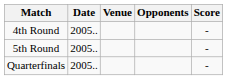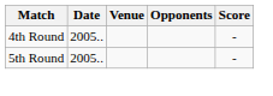 <table class="wikitable" style="text-align:center;">
 <tr>
 <th>Match</th>
 <th>Date</th>
 <th>Venue</th>
 <th>Opponents</th>
 <th>Score</th>
 </tr>
 <tr>
 <td>4th Round</td>
 <td>2005..</td>
 <td><a href='#'></a></td>
 <td><a href='#'></a></td>
 <td>-</td>
 </tr>
 <tr>
 <td>5th Round</td>
 <td>2005..</td>
 <td><a href='#'></a></td>
 <td><a href='#'></a></td>
 <td>-</td>
 </tr>
-<tr>
-<td>Quarterfinals</td>
-<td>2005..</td>
-<td><a href='#'></a></td>
-<td><a href='#'></a></td>
-<td>-</td>
-</tr>
 </table>
